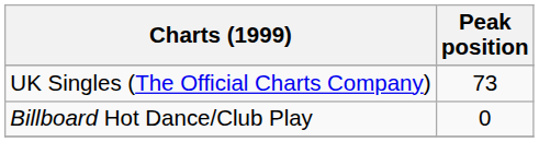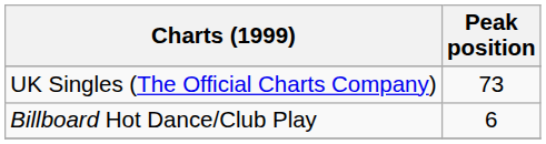 <table class="wikitable sortable">
 <tr>
 <th>Charts (1999)</th>
 <th>Peak <br>position</th>
 </tr>
 <tr>
 </tr>
 <tr>
 <td>UK Singles (<a href='#'>The Official Charts Company</a>)</td>
 <td align="center">73</td>
 </tr>
 <tr>
 <td><em>Billboard</em> Hot Dance/Club Play</td>
-<td align="center">0</td>
+<td align="center">6</td>
 </tr>
 <tr>
 </tr>
 </table>
